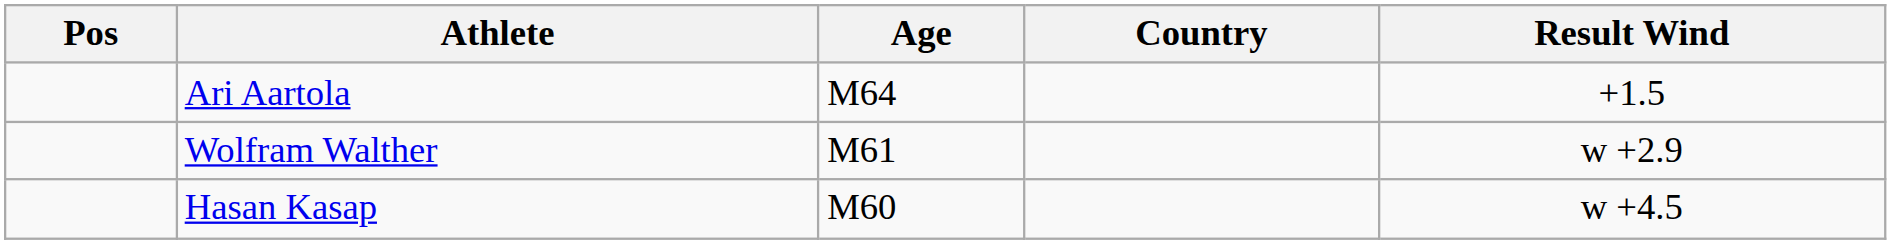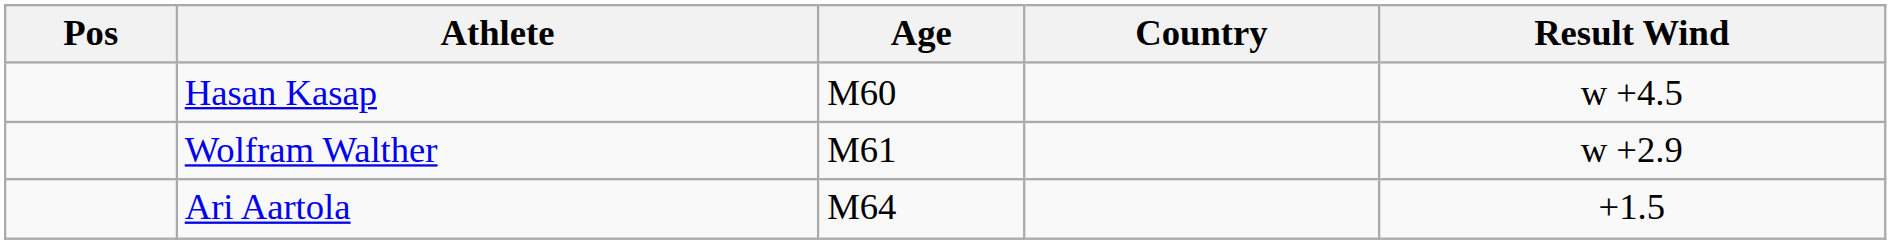 <table class="wikitable"  style="text-align:center; width:65%;">
 <tr>
 <th>Pos</th>
 <th>Athlete</th>
 <th>Age</th>
 <th>Country</th>
 <th>Result Wind</th>
 </tr>
 <tr>
 <td align=center></td>
-<td align=left><a href='#'>Ari Aartola</a></td>
-<td align=left>M64</td>
+<td align=left><a href='#'>Hasan Kasap</a></td>
+<td align=left>M60</td>
 <td align=left></td>
-<td> +1.5</td>
+<td>w +4.5</td>
 </tr>
 <tr>
 <td align=center></td>
 <td align=left><a href='#'>Wolfram Walther</a></td>
 <td align=left>M61</td>
 <td align=left></td>
 <td>w +2.9</td>
 </tr>
 <tr>
 <td align=center></td>
-<td align=left><a href='#'>Hasan Kasap</a></td>
-<td align=left>M60</td>
+<td align=left><a href='#'>Ari Aartola</a></td>
+<td align=left>M64</td>
 <td align=left></td>
-<td>w +4.5</td>
+<td> +1.5</td>
 </tr>
 </table>
